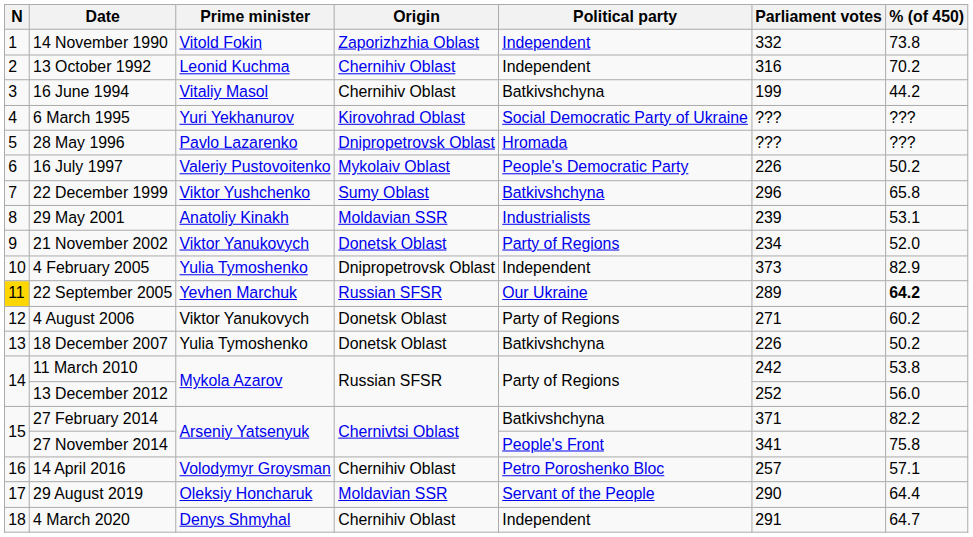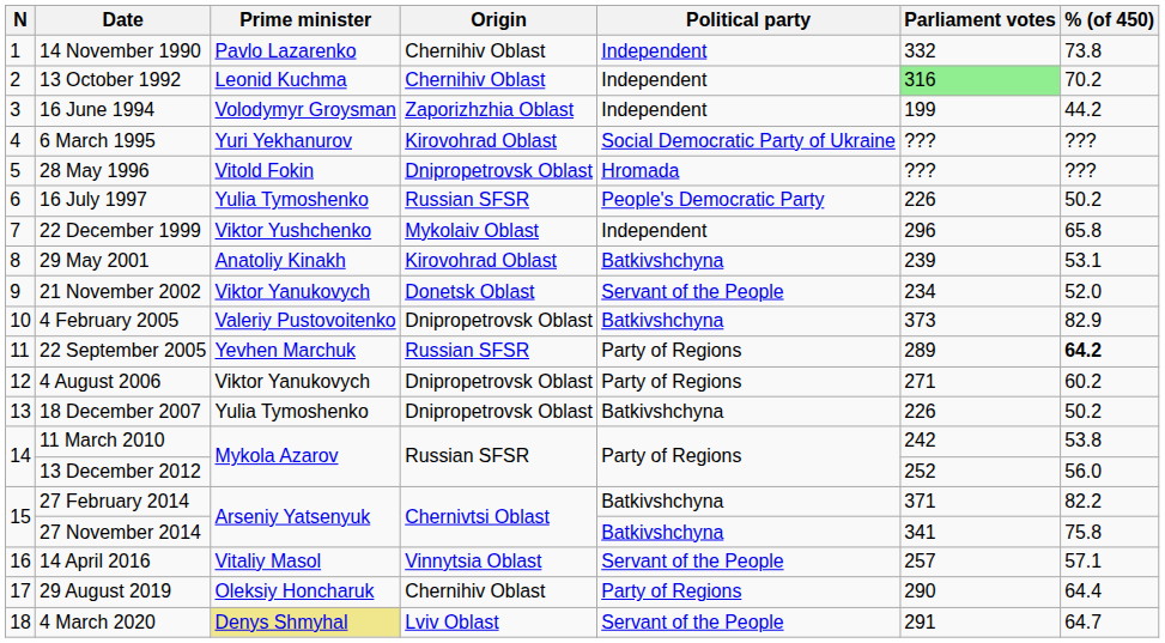 <table class="wikitable">
 <tr>
 <th>N</th>
 <th>Date</th>
 <th>Prime minister</th>
 <th>Origin</th>
 <th>Political party</th>
 <th>Parliament votes</th>
 <th>% (of 450)</th>
 </tr>
 <tr>
 <td>1</td>
 <td>14 November 1990</td>
-<td><a href='#'>Vitold Fokin</a></td>
-<td><a href='#'>Zaporizhzhia Oblast</a></td>
+<td><a href='#'>Pavlo Lazarenko</a></td>
+<td>Chernihiv Oblast</td>
 <td><a href='#'>Independent</a></td>
 <td>332</td>
 <td>73.8</td>
 </tr>
 <tr>
 <td>2</td>
 <td>13 October 1992</td>
 <td><a href='#'>Leonid Kuchma</a></td>
 <td><a href='#'>Chernihiv Oblast</a></td>
 <td>Independent</td>
-<td>316</td>
+<td style="background: lightgreen;">316</td>
 <td>70.2</td>
 </tr>
 <tr>
 <td>3</td>
 <td>16 June 1994</td>
-<td><a href='#'>Vitaliy Masol</a></td>
-<td>Chernihiv Oblast</td>
-<td>Batkivshchyna</td>
+<td><a href='#'>Volodymyr Groysman</a></td>
+<td><a href='#'>Zaporizhzhia Oblast</a></td>
+<td>Independent</td>
 <td>199</td>
 <td>44.2</td>
 </tr>
 <tr>
 <td>4</td>
 <td>6 March 1995</td>
 <td><a href='#'>Yuri Yekhanurov</a></td>
 <td><a href='#'>Kirovohrad Oblast</a></td>
 <td><a href='#'>Social Democratic Party of Ukraine</a></td>
 <td>???</td>
 <td>???</td>
 </tr>
 <tr>
 <td>5</td>
 <td>28 May 1996</td>
-<td><a href='#'>Pavlo Lazarenko</a></td>
+<td><a href='#'>Vitold Fokin</a></td>
 <td><a href='#'>Dnipropetrovsk Oblast</a></td>
 <td><a href='#'>Hromada</a></td>
 <td>???</td>
 <td>???</td>
 </tr>
 <tr>
 <td>6</td>
 <td>16 July 1997</td>
-<td><a href='#'>Valeriy Pustovoitenko</a></td>
-<td><a href='#'>Mykolaiv Oblast</a></td>
+<td><a href='#'>Yulia Tymoshenko</a></td>
+<td><a href='#'>Russian SFSR</a></td>
 <td><a href='#'>People's Democratic Party</a></td>
 <td>226</td>
 <td>50.2</td>
 </tr>
 <tr>
 <td>7</td>
 <td>22 December 1999</td>
 <td><a href='#'>Viktor Yushchenko</a></td>
-<td><a href='#'>Sumy Oblast</a></td>
-<td><a href='#'>Batkivshchyna</a></td>
+<td><a href='#'>Mykolaiv Oblast</a></td>
+<td>Independent</td>
 <td>296</td>
 <td>65.8</td>
 </tr>
 <tr>
 <td>8</td>
 <td>29 May 2001</td>
 <td><a href='#'>Anatoliy Kinakh</a></td>
-<td><a href='#'>Moldavian SSR</a></td>
-<td><a href='#'>Industrialists</a></td>
+<td><a href='#'>Kirovohrad Oblast</a></td>
+<td><a href='#'>Batkivshchyna</a></td>
 <td>239</td>
 <td>53.1</td>
 </tr>
 <tr>
 <td>9</td>
 <td>21 November 2002</td>
 <td><a href='#'>Viktor Yanukovych</a></td>
 <td><a href='#'>Donetsk Oblast</a></td>
-<td><a href='#'>Party of Regions</a></td>
+<td><a href='#'>Servant of the People</a></td>
 <td>234</td>
 <td>52.0</td>
 </tr>
 <tr>
 <td>10</td>
 <td>4 February 2005</td>
-<td><a href='#'>Yulia Tymoshenko</a></td>
+<td><a href='#'>Valeriy Pustovoitenko</a></td>
 <td>Dnipropetrovsk Oblast</td>
-<td>Independent</td>
+<td><a href='#'>Batkivshchyna</a></td>
 <td>373</td>
 <td>82.9</td>
 </tr>
 <tr>
-<td style="background: gold;">11</td>
+<td>11</td>
 <td>22 September 2005</td>
 <td><a href='#'>Yevhen Marchuk</a></td>
 <td><a href='#'>Russian SFSR</a></td>
-<td><a href='#'>Our Ukraine</a></td>
+<td>Party of Regions</td>
 <td>289</td>
 <td><strong>64.2</strong></td>
 </tr>
 <tr>
 <td>12</td>
 <td>4 August 2006</td>
 <td>Viktor Yanukovych</td>
-<td>Donetsk Oblast</td>
+<td>Dnipropetrovsk Oblast</td>
 <td>Party of Regions</td>
 <td>271</td>
 <td>60.2</td>
 </tr>
 <tr>
 <td>13</td>
 <td>18 December 2007</td>
 <td>Yulia Tymoshenko</td>
-<td>Donetsk Oblast</td>
+<td>Dnipropetrovsk Oblast</td>
 <td>Batkivshchyna</td>
 <td>226</td>
 <td>50.2</td>
 </tr>
 <tr>
 <td rowspan="2">14</td>
 <td>11 March 2010</td>
 <td rowspan="2"><a href='#'>Mykola Azarov</a></td>
 <td rowspan="2">Russian SFSR</td>
 <td rowspan="2">Party of Regions</td>
 <td>242</td>
 <td>53.8</td>
 </tr>
 <tr>
 <td>13 December 2012</td>
 <td>252</td>
 <td>56.0</td>
 </tr>
 <tr>
 <td rowspan="2">15</td>
 <td>27 February 2014</td>
 <td rowspan="2"><a href='#'>Arseniy Yatsenyuk</a></td>
 <td rowspan="2"><a href='#'>Chernivtsi Oblast</a></td>
 <td>Batkivshchyna</td>
 <td>371</td>
 <td>82.2</td>
 </tr>
 <tr>
 <td>27 November 2014</td>
-<td><a href='#'>People's Front</a></td>
+<td><a href='#'>Batkivshchyna</a></td>
 <td>341</td>
 <td>75.8</td>
 </tr>
 <tr>
 <td>16</td>
 <td>14 April 2016</td>
-<td><a href='#'>Volodymyr Groysman</a></td>
-<td>Chernihiv Oblast</td>
-<td><a href='#'>Petro Poroshenko Bloc</a></td>
+<td><a href='#'>Vitaliy Masol</a></td>
+<td><a href='#'>Vinnytsia Oblast</a></td>
+<td><a href='#'>Servant of the People</a></td>
 <td>257</td>
 <td>57.1</td>
 </tr>
 <tr>
 <td>17</td>
 <td>29 August 2019</td>
 <td><a href='#'>Oleksiy Honcharuk</a></td>
-<td><a href='#'>Moldavian SSR</a></td>
-<td><a href='#'>Servant of the People</a></td>
+<td>Chernihiv Oblast</td>
+<td><a href='#'>Party of Regions</a></td>
 <td>290</td>
 <td>64.4</td>
 </tr>
 <tr>
 <td>18</td>
 <td>4 March 2020</td>
-<td><a href='#'>Denys Shmyhal</a></td>
-<td>Chernihiv Oblast</td>
-<td>Independent</td>
+<td style="background: khaki;"><a href='#'>Denys Shmyhal</a></td>
+<td><a href='#'>Lviv Oblast</a></td>
+<td><a href='#'>Servant of the People</a></td>
 <td>291</td>
 <td>64.7</td>
 </tr>
 </table>
